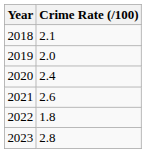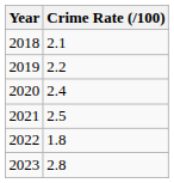 <table class="wikitable">
 <tr>
 <th>Year</th>
 <th>Crime Rate (/100)</th>
 </tr>
 <tr>
 <td>2018</td>
 <td>2.1</td>
 </tr>
 <tr>
 <td>2019</td>
-<td>2.0</td>
+<td>2.2</td>
 </tr>
 <tr>
 <td>2020</td>
 <td>2.4</td>
 </tr>
 <tr>
 <td>2021</td>
-<td>2.6</td>
+<td>2.5</td>
 </tr>
 <tr>
 <td>2022</td>
 <td>1.8</td>
 </tr>
 <tr>
 <td>2023</td>
 <td>2.8</td>
 </tr>
 </table>
